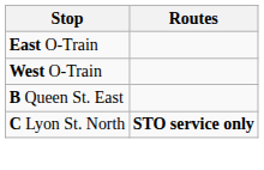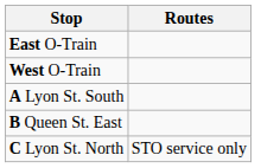 <table class="wikitable">
 <tr>
 <th>Stop</th>
 <th>Routes</th>
 </tr>
 <tr>
 <td><strong>East</strong> O-Train</td>
 <td></td>
 </tr>
 <tr>
 <td><strong>West</strong> O-Train</td>
 <td></td>
 </tr>
 <tr>
+<td><strong>A</strong> Lyon St. South</td>
+<td>      </td>
+</tr>
+<tr>
 <td><strong>B</strong> Queen St. East</td>
 <td>      </td>
 </tr>
 <tr>
 <td><strong>C</strong> Lyon St. North</td>
-<td><strong>STO service only</strong></td>
+<td>STO service only</td>
 </tr>
 </table>
